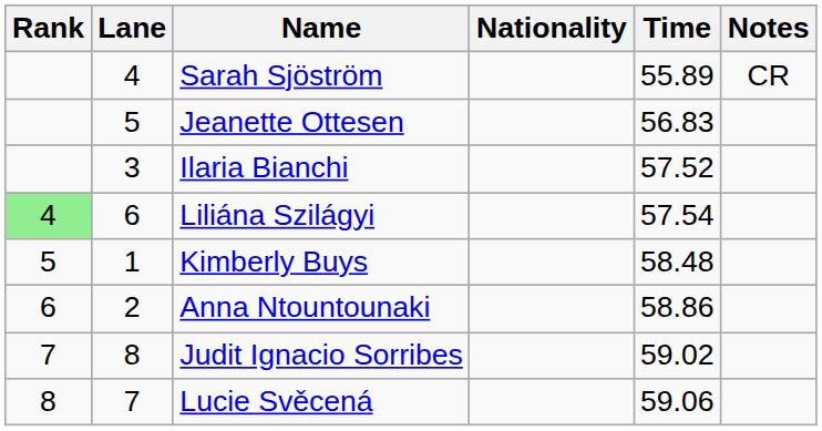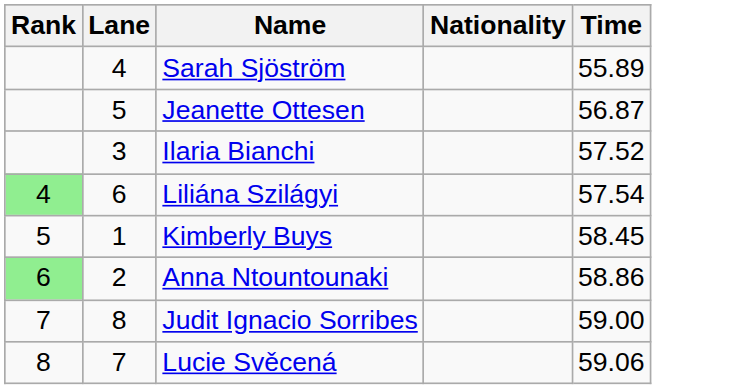 <table class="wikitable sortable" style="text-align:center">
 <tr>
 <th>Rank</th>
 <th>Lane</th>
 <th>Name</th>
 <th>Nationality</th>
 <th>Time</th>
-<th>Notes</th>
 </tr>
 <tr>
 <td></td>
 <td>4</td>
 <td align=left><a href='#'>Sarah Sjöström</a></td>
 <td align=left></td>
 <td>55.89</td>
-<td>CR</td>
 </tr>
 <tr>
 <td></td>
 <td>5</td>
 <td align=left><a href='#'>Jeanette Ottesen</a></td>
 <td align=left></td>
-<td>56.83</td>
-<td></td>
+<td>56.87</td>
 </tr>
 <tr>
 <td></td>
 <td>3</td>
 <td align=left><a href='#'>Ilaria Bianchi</a></td>
 <td align=left></td>
 <td>57.52</td>
-<td></td>
 </tr>
 <tr>
 <td style="background: lightgreen;">4</td>
 <td>6</td>
 <td align=left><a href='#'>Liliána Szilágyi</a></td>
 <td align=left></td>
 <td>57.54</td>
-<td></td>
 </tr>
 <tr>
 <td>5</td>
 <td>1</td>
 <td align=left><a href='#'>Kimberly Buys</a></td>
 <td align=left></td>
-<td>58.48</td>
-<td></td>
+<td>58.45</td>
 </tr>
 <tr>
-<td>6</td>
+<td style="background: lightgreen;">6</td>
 <td>2</td>
 <td align=left><a href='#'>Anna Ntountounaki</a></td>
 <td align=left></td>
 <td>58.86</td>
-<td></td>
 </tr>
 <tr>
 <td>7</td>
 <td>8</td>
 <td align=left><a href='#'>Judit Ignacio Sorribes</a></td>
 <td align=left></td>
-<td>59.02</td>
-<td></td>
+<td>59.00</td>
 </tr>
 <tr>
 <td>8</td>
 <td>7</td>
 <td align=left><a href='#'>Lucie Svěcená</a></td>
 <td align=left></td>
 <td>59.06</td>
-<td></td>
 </tr>
 </table>
